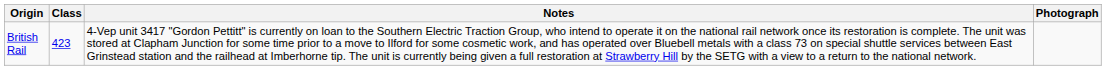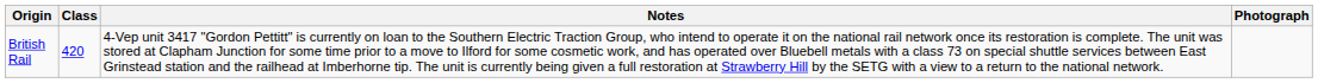 <table class="wikitable">
 <tr>
 <th>Origin</th>
 <th>Class</th>
 <th>Notes</th>
 <th>Photograph</th>
 </tr>
 <tr>
 <td><a href='#'>British Rail</a></td>
-<td><a href='#'>423</a></td>
+<td><a href='#'>420</a></td>
 <td>4-Vep unit 3417 "Gordon Pettitt" is currently on loan to the Southern Electric Traction Group, who intend to operate it on the national rail network once its restoration is complete. The unit was stored at Clapham Junction for some time prior to a move to Ilford for some cosmetic work, and has operated over Bluebell metals with a class 73 on special shuttle services between East Grinstead station and the railhead at Imberhorne tip. The unit is currently being given a full restoration at <a href='#'>Strawberry Hill</a> by the SETG with a view to a return to the national network.</td>
 <td></td>
 </tr>
 </table>
